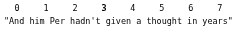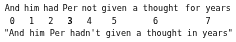 <table style="text-align: center;">
 <tr>
 <td></td>
 <td></td>
 <td></td>
 <td></td>
 <td></td>
 <td></td>
 <td></td>
 <td></td>
+</tr>
+<tr>
+<td>And</td>
+<td>him</td>
+<td>had</td>
+<td>Per</td>
+<td>not</td>
+<td>given</td>
+<td>a thought</td>
+<td>for years</td>
 </tr>
 <tr>
 <td>0</td>
 <td>1</td>
 <td>2</td>
 <td><strong>3</strong></td>
 <td>4</td>
 <td>5</td>
 <td>6</td>
 <td>7</td>
 </tr>
 <tr>
 <td colspan="8">"And him Per hadn't given a thought in years"</td>
 </tr>
 </table>
